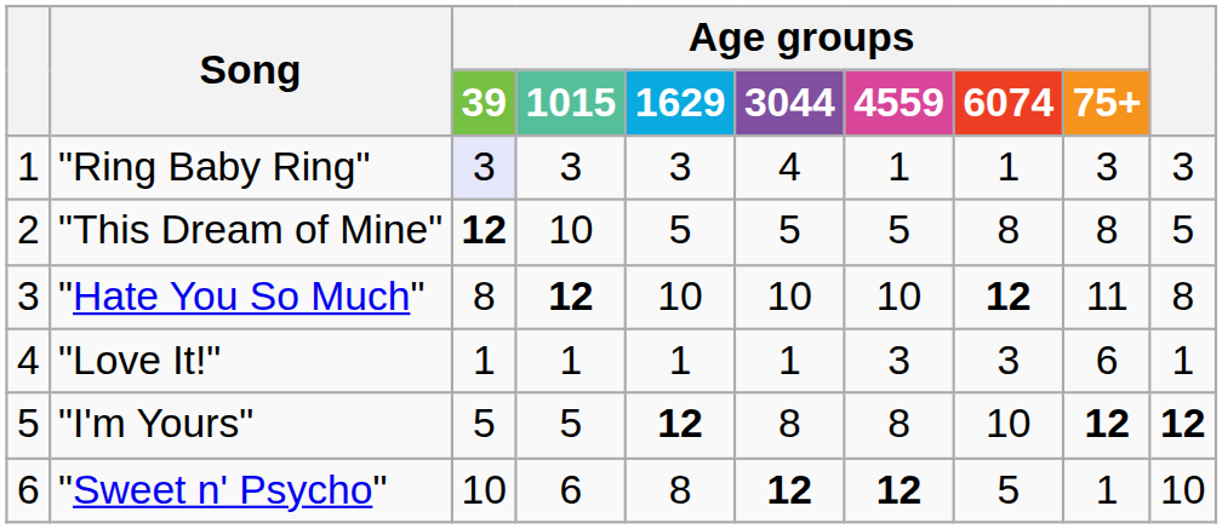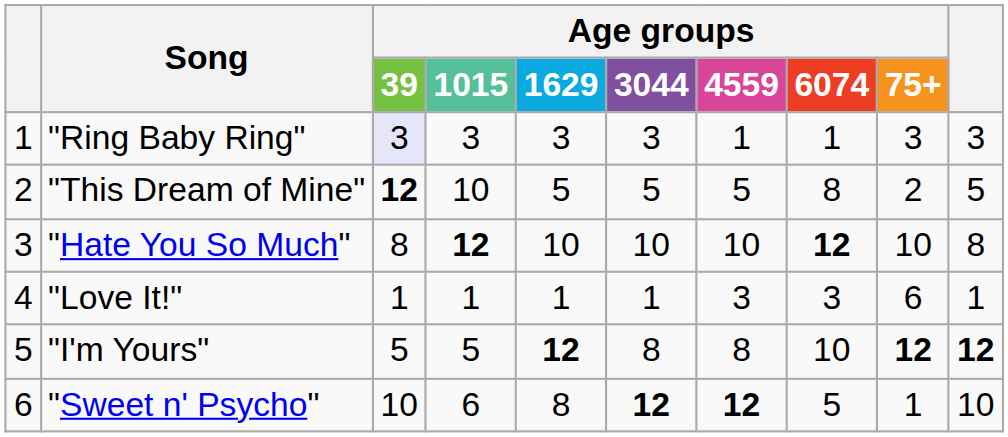 <table class="wikitable" style="margin: 1em auto 1em auto; text-align:center;">
 <tr>
 <th rowspan="2"></th>
 <th rowspan="2">Song</th>
 <th colspan="7">Age groups</th>
 <th rowspan="2"></th>
 </tr>
 <tr>
 <th style="background:#76C043;color:white;">39</th>
 <th style="background:#55BF9A;color:white;">1015</th>
 <th style="background:#09AAE0;color:white;">1629</th>
 <th style="background:#804F9F;color:white;">3044</th>
 <th style="background:#D94599;color:white;">4559</th>
 <th style="background:#ED3E23;color:white;">6074</th>
 <th style="background:#F6931D;color:white;">75+</th>
 </tr>
 <tr>
 <td>1</td>
 <td align="left">"Ring Baby Ring"</td>
 <td style="background: lavender;">3</td>
 <td>3</td>
 <td>3</td>
-<td>4</td>
+<td>3</td>
 <td>1</td>
 <td>1</td>
 <td>3</td>
 <td>3</td>
 </tr>
 <tr>
 <td>2</td>
 <td align="left">"This Dream of Mine"</td>
 <td><strong>12</strong></td>
 <td>10</td>
 <td>5</td>
 <td>5</td>
 <td>5</td>
 <td>8</td>
-<td>8</td>
+<td>2</td>
 <td>5</td>
 </tr>
 <tr>
 <td>3</td>
 <td align="left">"<a href='#'>Hate You So Much</a>"</td>
 <td>8</td>
 <td><strong>12</strong></td>
 <td>10</td>
 <td>10</td>
 <td>10</td>
 <td><strong>12</strong></td>
-<td>11</td>
+<td>10</td>
 <td>8</td>
 </tr>
 <tr>
 <td>4</td>
 <td align="left">"Love It!"</td>
 <td>1</td>
 <td>1</td>
 <td>1</td>
 <td>1</td>
 <td>3</td>
 <td>3</td>
 <td>6</td>
 <td>1</td>
 </tr>
 <tr>
 <td>5</td>
 <td align="left">"I'm Yours"</td>
 <td>5</td>
 <td>5</td>
 <td><strong>12</strong></td>
 <td>8</td>
 <td>8</td>
 <td>10</td>
 <td><strong>12</strong></td>
 <td><strong>12</strong></td>
 </tr>
 <tr>
 <td>6</td>
 <td align="left">"<a href='#'>Sweet n' Psycho</a>"</td>
 <td>10</td>
 <td>6</td>
 <td>8</td>
 <td><strong>12</strong></td>
 <td><strong>12</strong></td>
 <td>5</td>
 <td>1</td>
 <td>10</td>
 </tr>
 </table>
